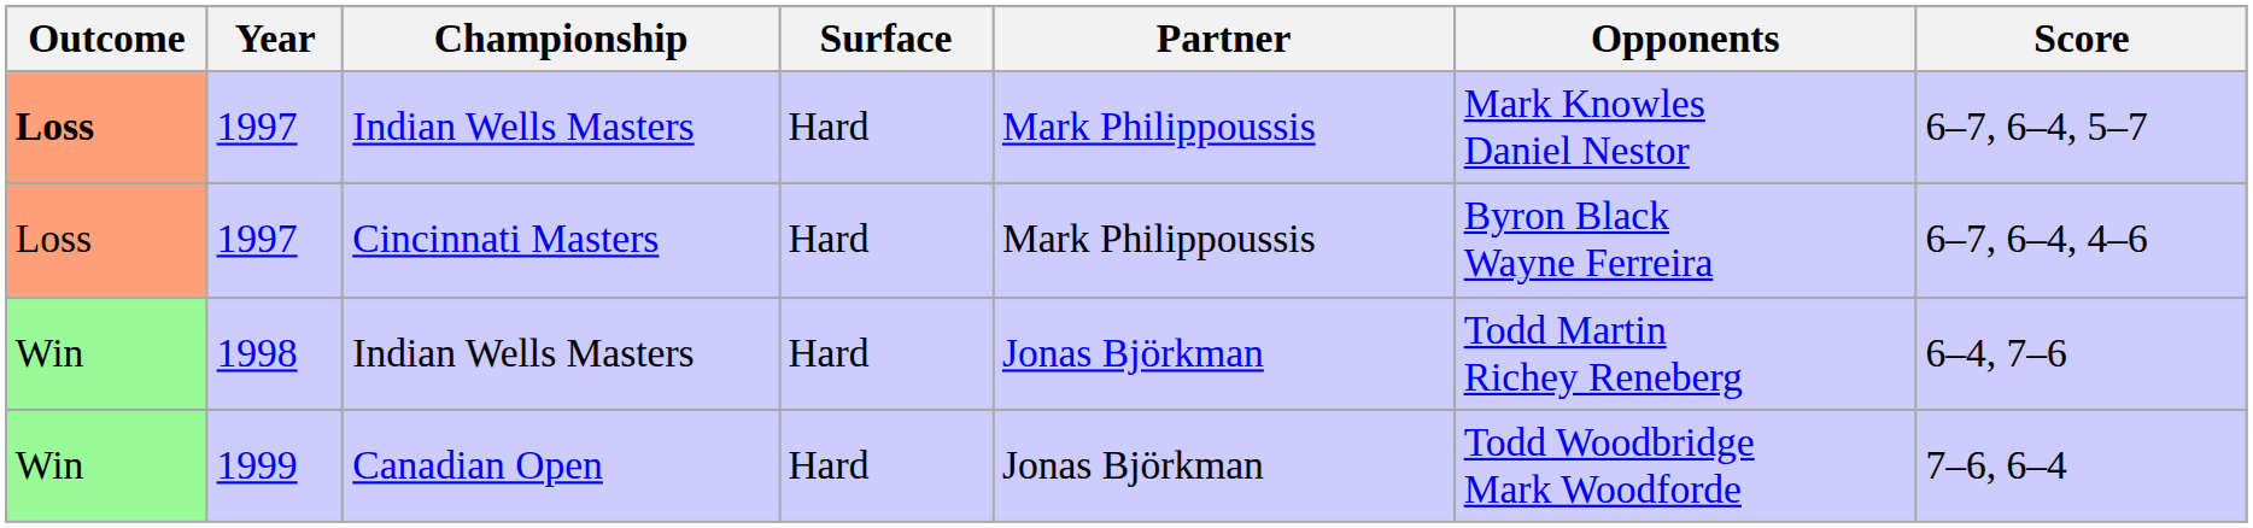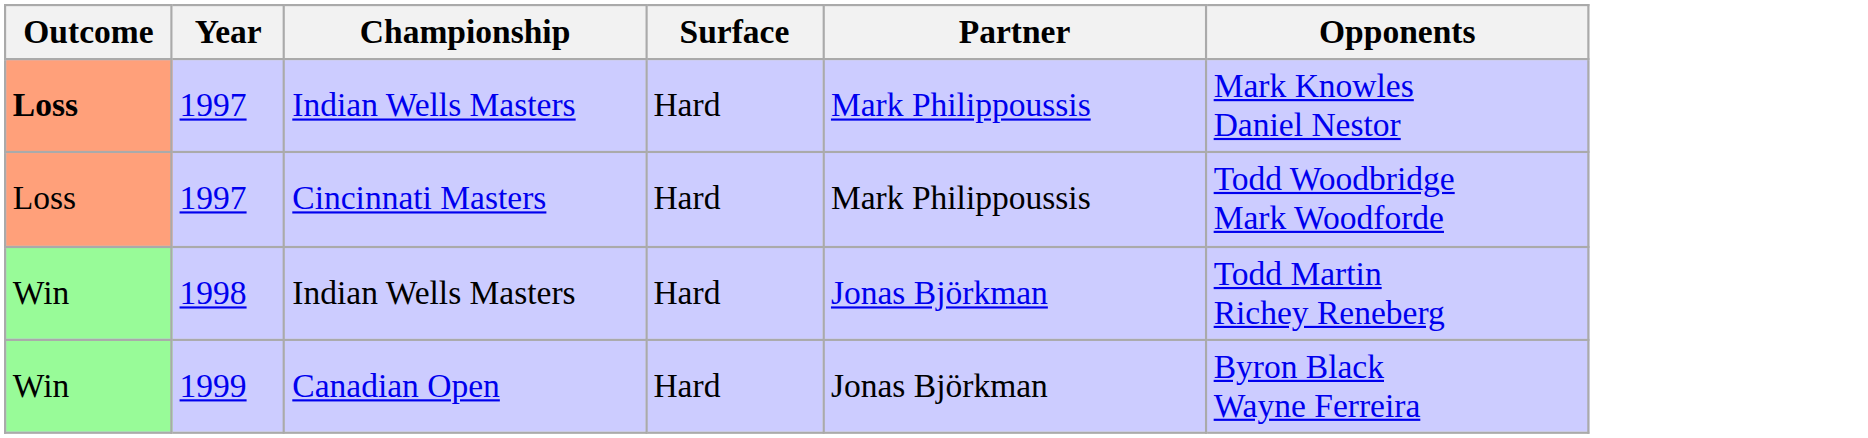 <table class="sortable wikitable" style="font-size:97%">
 <tr>
 <th width="70">Outcome</th>
 <th width="45">Year</th>
 <th width="160">Championship</th>
 <th width="75">Surface</th>
 <th width="170">Partner</th>
 <th width="170">Opponents</th>
-<th width="120" class="unsortable">Score</th>
 </tr>
 <tr bgcolor=CCCCFF>
 <td style="background:#ffa07a;"><strong>Loss</strong></td>
 <td><a href='#'>1997</a></td>
 <td><a href='#'>Indian Wells Masters</a></td>
 <td>Hard</td>
 <td> <a href='#'>Mark Philippoussis</a></td>
 <td> <a href='#'>Mark Knowles</a> <br>  <a href='#'>Daniel Nestor</a></td>
-<td>6–7, 6–4, 5–7</td>
 </tr>
 <tr bgcolor=ccccff>
 <td style="background:#ffa07a;">Loss</td>
 <td><a href='#'>1997</a></td>
 <td><a href='#'>Cincinnati Masters</a></td>
 <td>Hard</td>
 <td> Mark Philippoussis</td>
-<td> <a href='#'>Byron Black</a> <br>  <a href='#'>Wayne Ferreira</a></td>
-<td>6–7, 6–4, 4–6</td>
+<td> <a href='#'>Todd Woodbridge</a> <br>  <a href='#'>Mark Woodforde</a></td>
 </tr>
 <tr bgcolor=CCCCFF>
 <td style="background:#98fb98;">Win</td>
 <td><a href='#'>1998</a></td>
 <td>Indian Wells Masters</td>
 <td>Hard</td>
 <td> <a href='#'>Jonas Björkman</a></td>
 <td> <a href='#'>Todd Martin</a> <br>  <a href='#'>Richey Reneberg</a></td>
-<td>6–4, 7–6</td>
 </tr>
 <tr bgcolor=ccccff>
 <td style="background:#98fb98;">Win</td>
 <td><a href='#'>1999</a></td>
 <td><a href='#'>Canadian Open</a></td>
 <td>Hard</td>
 <td> Jonas Björkman</td>
-<td> <a href='#'>Todd Woodbridge</a> <br>  <a href='#'>Mark Woodforde</a></td>
-<td>7–6, 6–4</td>
+<td> <a href='#'>Byron Black</a> <br>  <a href='#'>Wayne Ferreira</a></td>
 </tr>
 </table>
